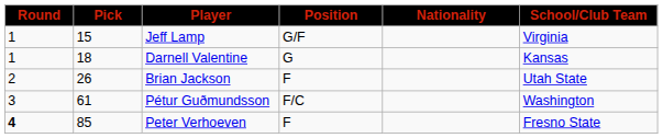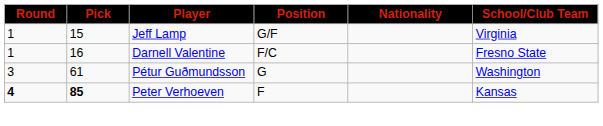 <table class="wikitable sortable sortable">
 <tr>
 <th style="background:#000000; color:#D1210A"  width="10%">Round</th>
 <th style="background:#000000; color:#D1210A"  width="10%">Pick</th>
 <th style="background:#000000; color:#D1210A"  width="20%">Player</th>
 <th style="background:#000000; color:#D1210A"  width="15%">Position</th>
 <th style="background:#000000; color:#D1210A"  width="20%">Nationality</th>
 <th style="background:#000000; color:#D1210A"  width="20%">School/Club Team</th>
 </tr>
 <tr>
 <td>1</td>
 <td>15</td>
 <td><a href='#'>Jeff Lamp</a></td>
 <td>G/F</td>
 <td></td>
 <td><a href='#'>Virginia</a></td>
 </tr>
 <tr>
 <td>1</td>
-<td>18</td>
+<td>16</td>
 <td><a href='#'>Darnell Valentine</a></td>
-<td>G</td>
+<td>F/C</td>
 <td></td>
-<td><a href='#'>Kansas</a></td>
-</tr>
-<tr>
-<td>2</td>
-<td>26</td>
-<td><a href='#'>Brian Jackson</a></td>
-<td>F</td>
-<td></td>
-<td><a href='#'>Utah State</a></td>
+<td><a href='#'>Fresno State</a></td>
 </tr>
 <tr>
 <td>3</td>
 <td>61</td>
 <td><a href='#'>Pétur Guðmundsson</a></td>
-<td>F/C</td>
+<td>G</td>
 <td></td>
 <td><a href='#'>Washington</a></td>
 </tr>
 <tr>
 <td><strong>4</strong></td>
-<td>85</td>
+<td><strong>85</strong></td>
 <td><a href='#'>Peter Verhoeven</a></td>
 <td>F</td>
 <td></td>
-<td><a href='#'>Fresno State</a></td>
+<td><a href='#'>Kansas</a></td>
 </tr>
 </table>
